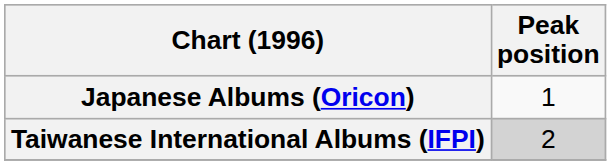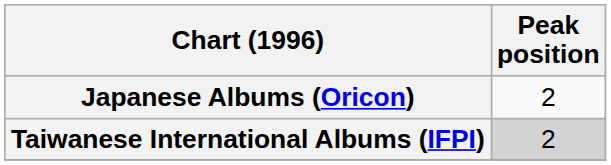 <table class="wikitable sortable plainrowheaders">
 <tr>
 <th>Chart (1996)</th>
 <th>Peak<br>position</th>
 </tr>
 <tr>
 <th scope="row">Japanese Albums (<a href='#'>Oricon</a>)</th>
-<td style="text-align:center;">1</td>
+<td style="text-align:center;">2</td>
 </tr>
 <tr>
 <th scope="row">Taiwanese International Albums (<a href='#'>IFPI</a>)</th>
 <td style="background: lightgrey; text-align:center;">2</td>
 </tr>
 <tr>
 </tr>
 </table>
